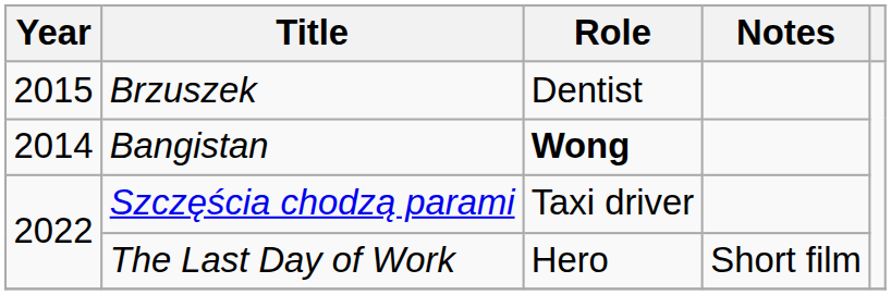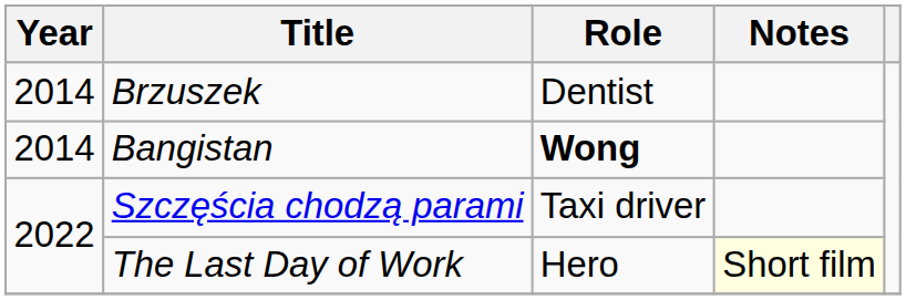 <table class="wikitable plainrowheaders sortable">
 <tr>
 <th scope="col">Year</th>
 <th scope="col">Title</th>
 <th scope="col">Role</th>
 <th scope="col" class="unsortable">Notes</th>
 <th scope="col" class="unsortable"></th>
 </tr>
 <tr>
-<td>2015</td>
+<td>2014</td>
 <td><em>Brzuszek</em></td>
 <td>Dentist</td>
 <td></td>
 <td rowspan=4></td>
 </tr>
 <tr>
 <td>2014</td>
 <td><em>Bangistan</em></td>
 <td><strong>Wong</strong></td>
 <td></td>
 </tr>
 <tr>
 <td rowspan=2>2022</td>
 <td><em><a href='#'>Szczęścia chodzą parami</a></em></td>
 <td>Taxi driver</td>
 <td></td>
 </tr>
 <tr>
 <td><em>The Last Day of Work</em></td>
 <td>Hero</td>
-<td>Short film</td>
+<td style="background: lightyellow;">Short film</td>
 </tr>
 <tr>
 </tr>
 </table>
